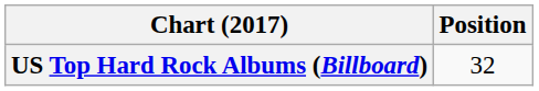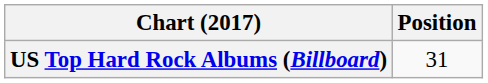 <table class="wikitable sortable plainrowheaders" style="text-align:center">
 <tr>
 <th scope="col">Chart (2017)</th>
 <th scope="col">Position</th>
 </tr>
 <tr>
 <th scope="row">US <a href='#'>Top Hard Rock Albums</a> (<em><a href='#'>Billboard</a></em>)</th>
-<td>32</td>
+<td>31</td>
 </tr>
 </table>
